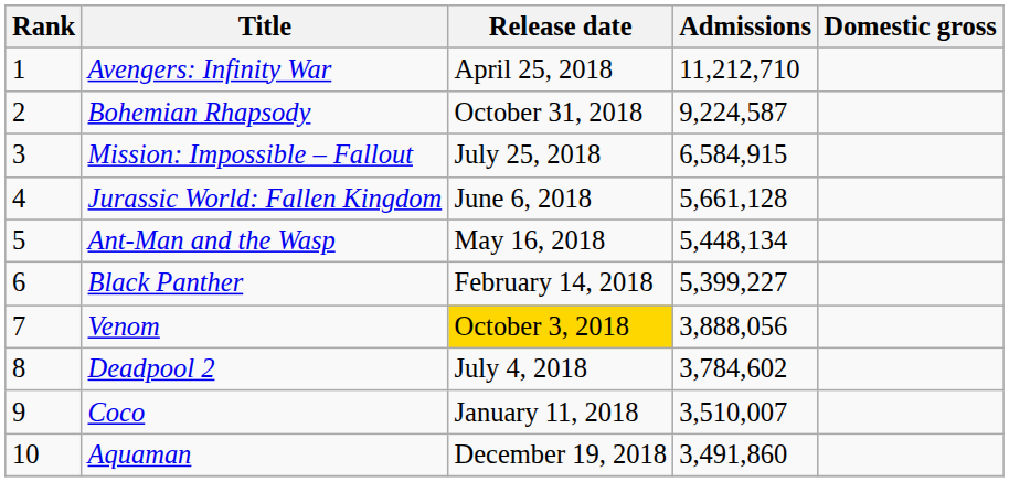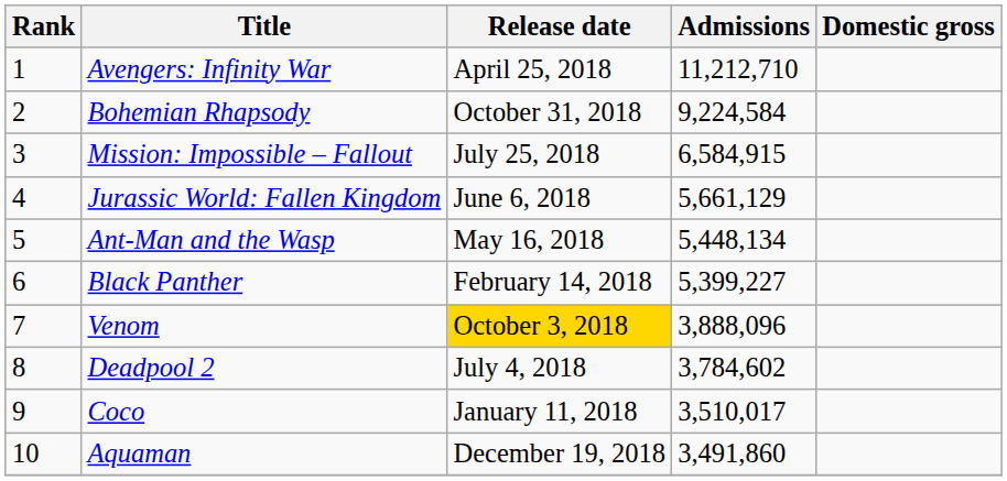 <table class="wikitable sortable" style="margin:auto; margin:auto;">
 <tr>
 <th>Rank</th>
 <th>Title</th>
 <th>Release date</th>
 <th>Admissions</th>
 <th>Domestic gross</th>
 </tr>
 <tr>
 <td>1</td>
 <td><em><a href='#'>Avengers: Infinity War</a></em></td>
 <td>April 25, 2018</td>
 <td>11,212,710</td>
 <td></td>
 </tr>
 <tr>
 <td>2</td>
 <td><em><a href='#'>Bohemian Rhapsody</a></em></td>
 <td>October 31, 2018</td>
-<td>9,224,587</td>
+<td>9,224,584</td>
 <td></td>
 </tr>
 <tr>
 <td>3</td>
 <td><em><a href='#'>Mission: Impossible – Fallout</a></em></td>
 <td>July 25, 2018</td>
 <td>6,584,915</td>
 <td></td>
 </tr>
 <tr>
 <td>4</td>
 <td><em><a href='#'>Jurassic World: Fallen Kingdom</a></em></td>
 <td>June 6, 2018</td>
-<td>5,661,128</td>
+<td>5,661,129</td>
 <td></td>
 </tr>
 <tr>
 <td>5</td>
 <td><em><a href='#'>Ant-Man and the Wasp</a></em></td>
 <td>May 16, 2018</td>
 <td>5,448,134</td>
 <td></td>
 </tr>
 <tr>
 <td>6</td>
 <td><em><a href='#'>Black Panther</a></em></td>
 <td>February 14, 2018</td>
 <td>5,399,227</td>
 <td></td>
 </tr>
 <tr>
 <td>7</td>
 <td><em><a href='#'>Venom</a></em></td>
 <td style="background: gold;">October 3, 2018</td>
-<td>3,888,056</td>
+<td>3,888,096</td>
 <td></td>
 </tr>
 <tr>
 <td>8</td>
 <td><em><a href='#'>Deadpool 2</a></em></td>
 <td>July 4, 2018</td>
 <td>3,784,602</td>
 <td></td>
 </tr>
 <tr>
 <td>9</td>
 <td><em><a href='#'>Coco</a></em></td>
 <td>January 11, 2018</td>
-<td>3,510,007</td>
+<td>3,510,017</td>
 <td></td>
 </tr>
 <tr>
 <td>10</td>
 <td><em><a href='#'>Aquaman</a></em></td>
 <td>December 19, 2018</td>
 <td>3,491,860</td>
 <td></td>
 </tr>
 <tr>
 </tr>
 </table>
